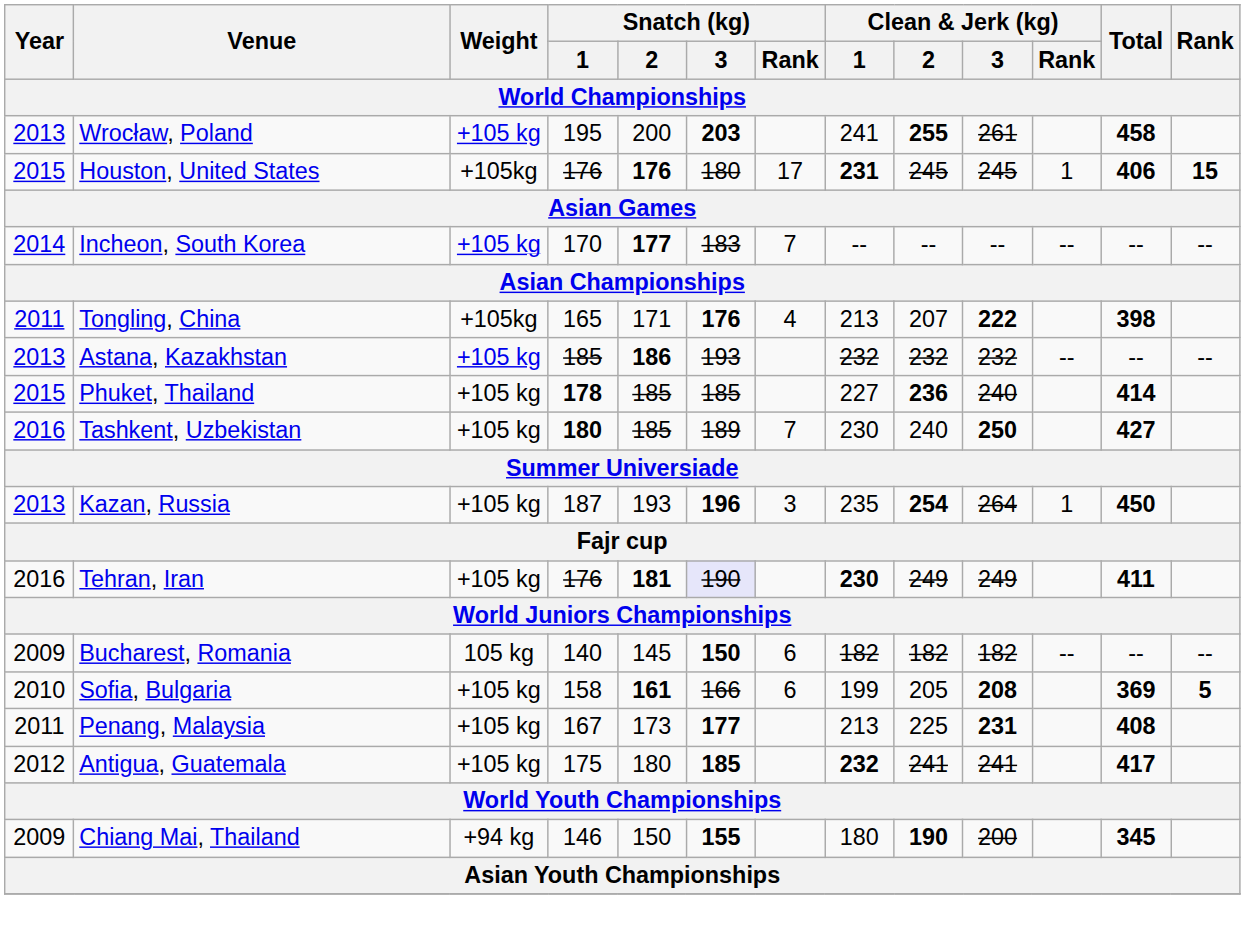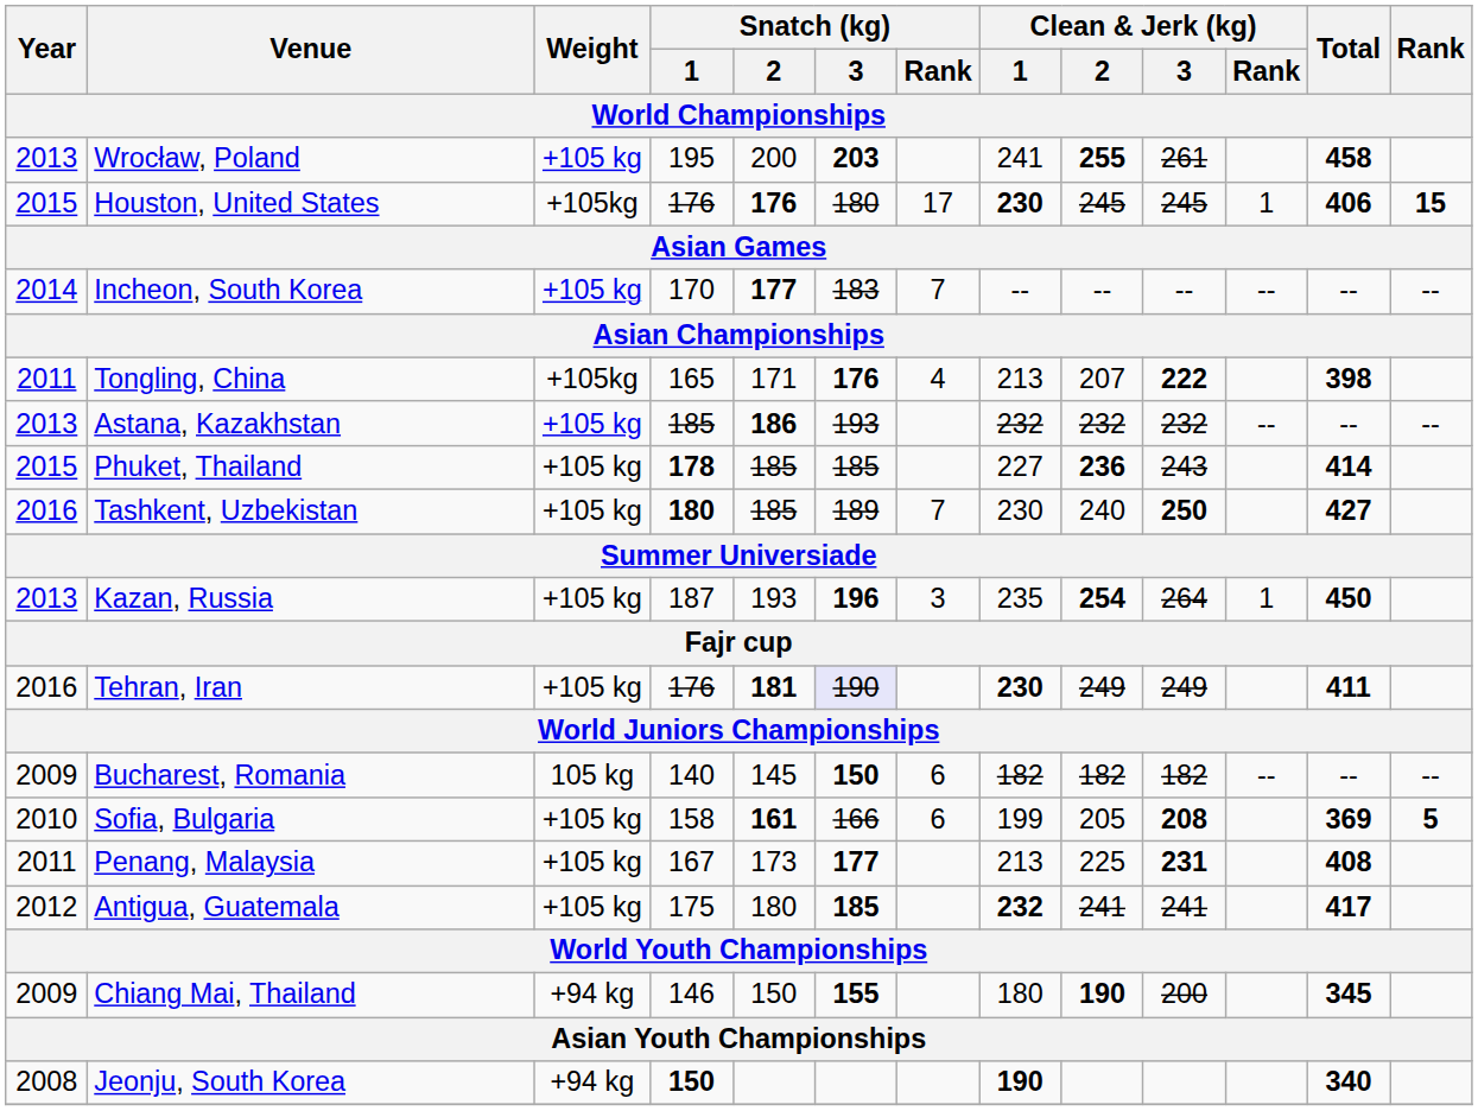 <table class = "wikitable" style="text-align:center;">
 <tr>
 <th rowspan=2 width=40>Year</th>
 <th rowspan=2 width=250>Venue</th>
 <th rowspan=2 width=60>Weight</th>
 <th colspan=4>Snatch (kg)</th>
 <th colspan=4>Clean & Jerk (kg)</th>
 <th rowspan=2 width=40>Total</th>
 <th rowspan=2 width=40>Rank</th>
 </tr>
 <tr>
 <th width=40>1</th>
 <th width=40>2</th>
 <th width=40>3</th>
 <th width=40>Rank</th>
 <th width=40>1</th>
 <th width=40>2</th>
 <th width=40>3</th>
 <th width=40>Rank</th>
 </tr>
 <tr>
 <th colspan=13><a href='#'>World Championships</a></th>
 </tr>
 <tr>
 <td><a href='#'>2013</a></td>
 <td align=left> <a href='#'>Wrocław</a>, <a href='#'>Poland</a></td>
 <td><a href='#'>+105 kg</a></td>
 <td>195</td>
 <td>200</td>
 <td><strong>203</strong></td>
 <td></td>
 <td>241</td>
 <td><strong>255</strong></td>
 <td><s>261</s></td>
 <td></td>
 <td><strong>458</strong></td>
 <td></td>
 </tr>
 <tr>
 <td><a href='#'>2015</a></td>
 <td align=left> <a href='#'>Houston</a>, <a href='#'>United States</a></td>
 <td>+105kg</td>
 <td><s>176</s></td>
 <td><strong>176</strong></td>
 <td><s>180</s></td>
 <td>17</td>
-<td><strong>231</strong></td>
+<td><strong>230</strong></td>
 <td><s>245</s></td>
 <td><s>245</s></td>
 <td>1</td>
 <td><strong>406</strong></td>
 <td><strong>15</strong></td>
 </tr>
 <tr>
 <th colspan=13><a href='#'>Asian Games</a></th>
 </tr>
 <tr>
 <td><a href='#'>2014</a></td>
 <td align=left> <a href='#'>Incheon</a>, <a href='#'>South Korea</a></td>
 <td><a href='#'>+105 kg</a></td>
 <td>170</td>
 <td><strong>177</strong></td>
 <td><s>183</s></td>
 <td>7</td>
 <td>--</td>
 <td>--</td>
 <td>--</td>
 <td>--</td>
 <td>--</td>
 <td>--</td>
 </tr>
 <tr>
 <th colspan=13><a href='#'>Asian Championships</a></th>
 </tr>
 <tr>
 <td><a href='#'>2011</a></td>
 <td align=left> <a href='#'>Tongling</a>, <a href='#'>China</a></td>
 <td>+105kg</td>
 <td>165</td>
 <td>171</td>
 <td><strong>176</strong></td>
 <td>4</td>
 <td>213</td>
 <td>207</td>
 <td><strong>222</strong></td>
 <td></td>
 <td><strong>398</strong></td>
 <td></td>
 </tr>
 <tr>
 <td><a href='#'>2013</a></td>
 <td align=left> <a href='#'>Astana</a>, <a href='#'>Kazakhstan</a></td>
 <td><a href='#'>+105 kg</a></td>
 <td><s>185</s></td>
 <td><strong>186</strong></td>
 <td><s>193</s></td>
 <td></td>
 <td><s>232</s></td>
 <td><s>232</s></td>
 <td><s>232</s></td>
 <td>--</td>
 <td>--</td>
 <td>--</td>
 </tr>
 <tr>
 <td><a href='#'>2015</a></td>
 <td align=left> <a href='#'>Phuket</a>, <a href='#'>Thailand</a></td>
 <td>+105 kg</td>
 <td><strong>178</strong></td>
 <td><s>185</s></td>
 <td><s>185</s></td>
 <td></td>
 <td>227</td>
 <td><strong>236</strong></td>
-<td><s>240</s></td>
+<td><s>243</s></td>
 <td></td>
 <td><strong>414</strong></td>
 <td></td>
 </tr>
 <tr>
 <td><a href='#'>2016</a></td>
 <td align=left> <a href='#'>Tashkent</a>, <a href='#'>Uzbekistan</a></td>
 <td>+105 kg</td>
 <td><strong>180</strong></td>
 <td><s>185</s></td>
 <td><s>189</s></td>
 <td>7</td>
 <td>230</td>
 <td>240</td>
 <td><strong>250</strong></td>
 <td></td>
 <td><strong>427</strong></td>
 <td></td>
 </tr>
 <tr>
 <th colspan=13><a href='#'>Summer Universiade</a></th>
 </tr>
 <tr>
 <td><a href='#'>2013</a></td>
 <td align=left> <a href='#'>Kazan</a>, <a href='#'>Russia</a></td>
 <td>+105 kg</td>
 <td>187</td>
 <td>193</td>
 <td><strong>196</strong></td>
 <td>3</td>
 <td>235</td>
 <td><strong>254</strong></td>
 <td><s>264</s></td>
 <td>1</td>
 <td><strong>450</strong></td>
 <td></td>
 </tr>
 <tr>
 <th colspan=13>Fajr cup</th>
 </tr>
 <tr>
 <td>2016</td>
 <td align=left> <a href='#'>Tehran</a>, <a href='#'>Iran</a></td>
 <td>+105 kg</td>
 <td><s>176</s></td>
 <td><strong>181</strong></td>
 <td style="background: lavender;"><s>190</s></td>
 <td></td>
 <td><strong>230</strong></td>
 <td><s>249</s></td>
 <td><s>249</s></td>
 <td></td>
 <td><strong>411</strong></td>
 <td></td>
 </tr>
 <tr>
 <th colspan=13><a href='#'>World Juniors Championships</a></th>
 </tr>
 <tr>
 <td>2009</td>
 <td align=left> <a href='#'>Bucharest</a>, <a href='#'>Romania</a></td>
 <td>105 kg</td>
 <td>140</td>
 <td>145</td>
 <td><strong>150</strong></td>
 <td>6</td>
 <td><s>182</s></td>
 <td><s>182</s></td>
 <td><s>182</s></td>
 <td>--</td>
 <td>--</td>
 <td>--</td>
 </tr>
 <tr>
 <td>2010</td>
 <td align=left> <a href='#'>Sofia</a>, <a href='#'>Bulgaria</a></td>
 <td>+105 kg</td>
 <td>158</td>
 <td><strong>161</strong></td>
 <td><s>166</s></td>
 <td>6</td>
 <td>199</td>
 <td>205</td>
 <td><strong>208</strong></td>
 <td></td>
 <td><strong>369</strong></td>
 <td><strong>5</strong></td>
 </tr>
 <tr>
 <td>2011</td>
 <td align=left> <a href='#'>Penang</a>, <a href='#'>Malaysia</a></td>
 <td>+105 kg</td>
 <td>167</td>
 <td>173</td>
 <td><strong>177</strong></td>
 <td></td>
 <td>213</td>
 <td>225</td>
 <td><strong>231</strong></td>
 <td></td>
 <td><strong>408</strong></td>
 <td></td>
 </tr>
 <tr>
 <td>2012</td>
 <td align=left> <a href='#'>Antigua</a>, <a href='#'>Guatemala</a></td>
 <td>+105 kg</td>
 <td>175</td>
 <td>180</td>
 <td><strong>185</strong></td>
 <td></td>
 <td><strong>232</strong></td>
 <td><s>241</s></td>
 <td><s>241</s></td>
 <td></td>
 <td><strong>417</strong></td>
 <td></td>
 </tr>
 <tr>
 <th colspan=13><a href='#'>World Youth Championships</a></th>
 </tr>
 <tr>
 <td>2009</td>
 <td align=left> <a href='#'>Chiang Mai</a>, <a href='#'>Thailand</a></td>
 <td>+94 kg</td>
 <td>146</td>
 <td>150</td>
 <td><strong>155</strong></td>
 <td></td>
 <td>180</td>
 <td><strong>190</strong></td>
 <td><s>200</s></td>
 <td></td>
 <td><strong>345</strong></td>
 <td></td>
 </tr>
 <tr>
 <th colspan=13>Asian Youth Championships</th>
 </tr>
 <tr>
+<td>2008</td>
+<td align=left> <a href='#'>Jeonju</a>, <a href='#'>South Korea</a></td>
+<td>+94 kg</td>
+<td><strong>150</strong></td>
+<td></td>
+<td></td>
+<td></td>
+<td><strong>190</strong></td>
+<td></td>
+<td></td>
+<td></td>
+<td><strong>340</strong></td>
+<td></td>
+</tr>
+<tr>
 </tr>
 </table>
